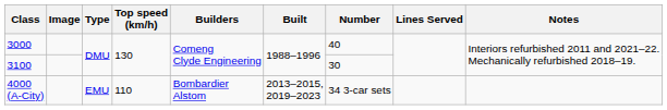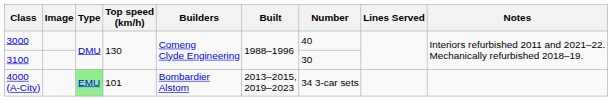 <table class="wikitable sortable">
 <tr>
 <th>Class</th>
 <th>Image</th>
 <th>Type</th>
 <th>Top speed<br>(km/h)</th>
 <th>Builders</th>
 <th>Built</th>
 <th>Number</th>
 <th>Lines Served</th>
 <th>Notes</th>
 </tr>
 <tr>
 <td><a href='#'>3000</a></td>
 <td></td>
 <td rowspan="2"><a href='#'>DMU</a></td>
 <td rowspan="2">130</td>
 <td rowspan="2"><a href='#'>Comeng</a><br><a href='#'>Clyde Engineering</a></td>
 <td rowspan="2">1988–1996</td>
 <td>40</td>
 <td rowspan="2"><br><br><br></td>
 <td rowspan="2">Interiors refurbished 2011 and 2021–22.<br>Mechanically refurbished 2018–19.</td>
 </tr>
 <tr>
 <td><a href='#'>3100</a></td>
 <td></td>
 <td>30</td>
 </tr>
 <tr>
 <td><a href='#'>4000<br>(A-City)</a></td>
 <td></td>
-<td><a href='#'>EMU</a></td>
-<td>110</td>
+<td style="background: lightgreen;"><a href='#'>EMU</a></td>
+<td>101</td>
 <td><a href='#'>Bombardier</a><br><a href='#'>Alstom</a></td>
 <td>2013–2015,<br>2019–2023</td>
 <td>34 3-car sets</td>
 <td><br><br></td>
 <td></td>
 </tr>
 </table>
